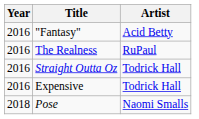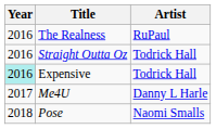 <table class="wikitable">
 <tr>
 <th>Year</th>
 <th>Title</th>
 <th>Artist</th>
-</tr>
-<tr>
-<td>2016</td>
-<td>"Fantasy"</td>
-<td><a href='#'>Acid Betty</a></td>
 </tr>
 <tr>
 <td>2016</td>
 <td><a href='#'>The Realness</a></td>
 <td><a href='#'>RuPaul</a></td>
 </tr>
 <tr>
 <td>2016</td>
 <td><em><a href='#'>Straight Outta Oz</a></em></td>
 <td><a href='#'>Todrick Hall</a></td>
 </tr>
 <tr>
-<td>2016</td>
+<td style="background: paleturquoise;">2016</td>
 <td>Expensive</td>
 <td><a href='#'>Todrick Hall</a></td>
+</tr>
+<tr>
+<td>2017</td>
+<td><em>Me4U</em></td>
+<td><a href='#'>Danny L Harle</a></td>
 </tr>
 <tr>
 <td>2018</td>
 <td><em>Pose</em></td>
 <td><a href='#'>Naomi Smalls</a></td>
 </tr>
 </table>
